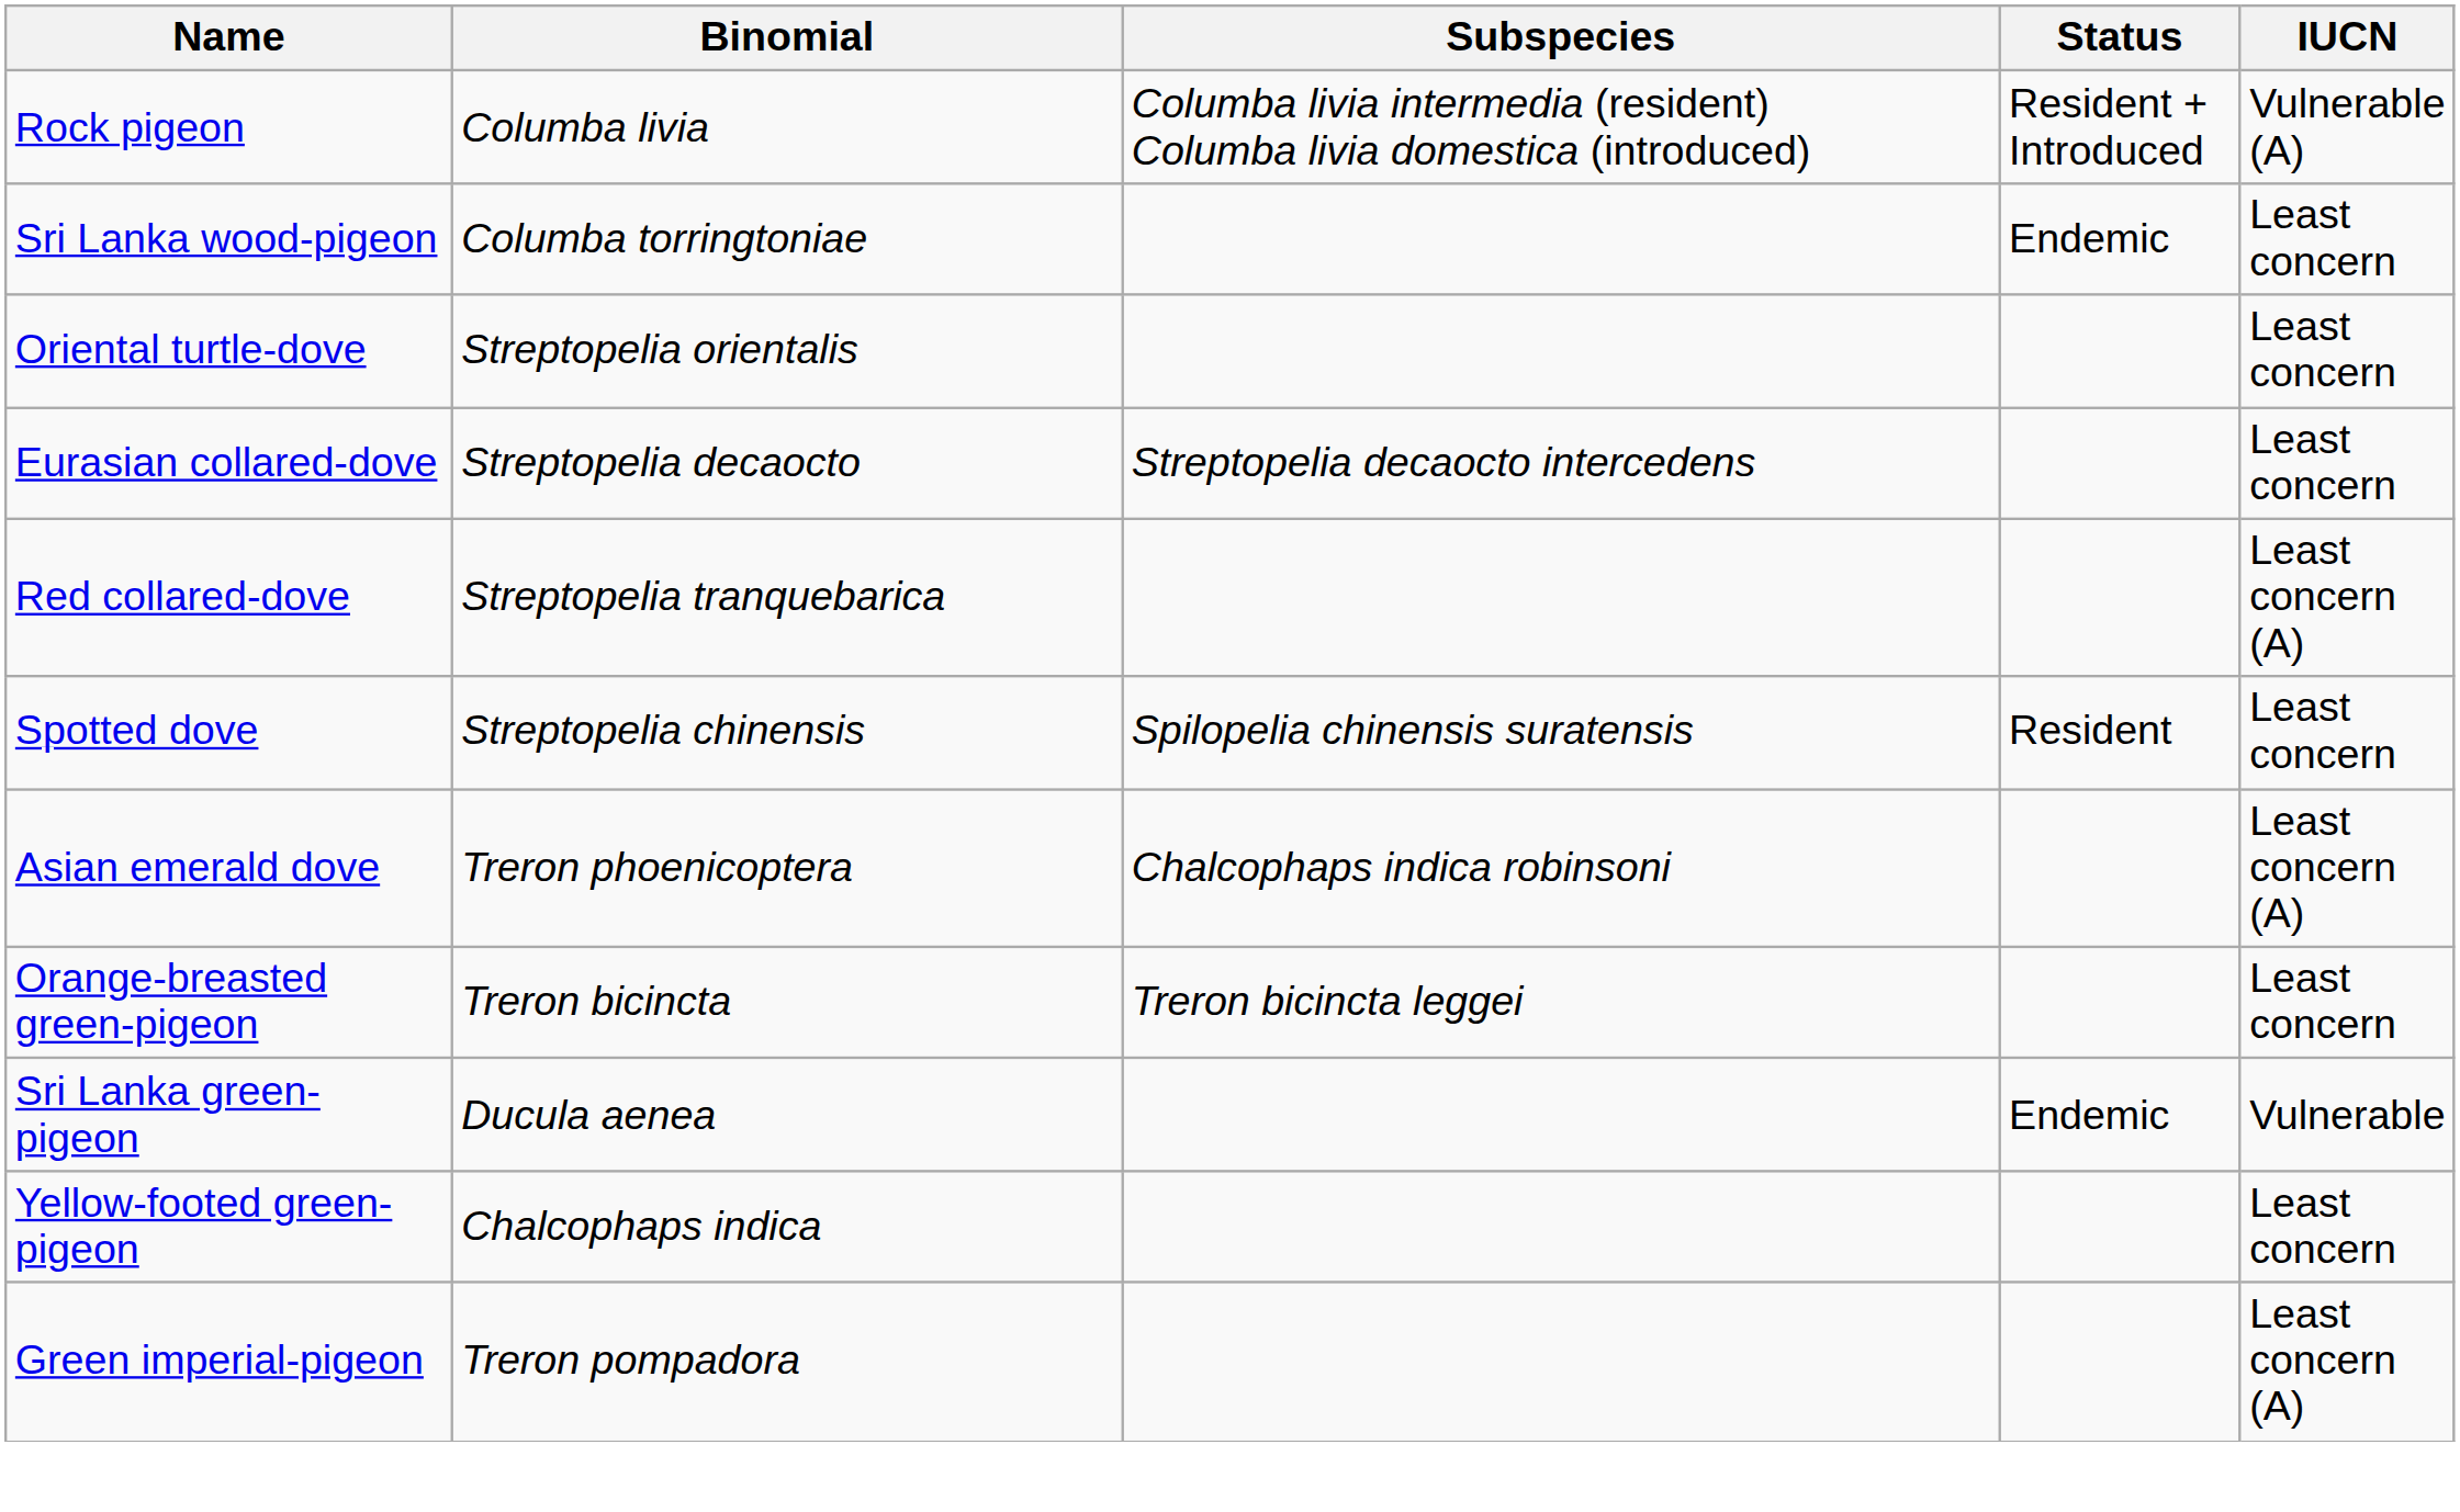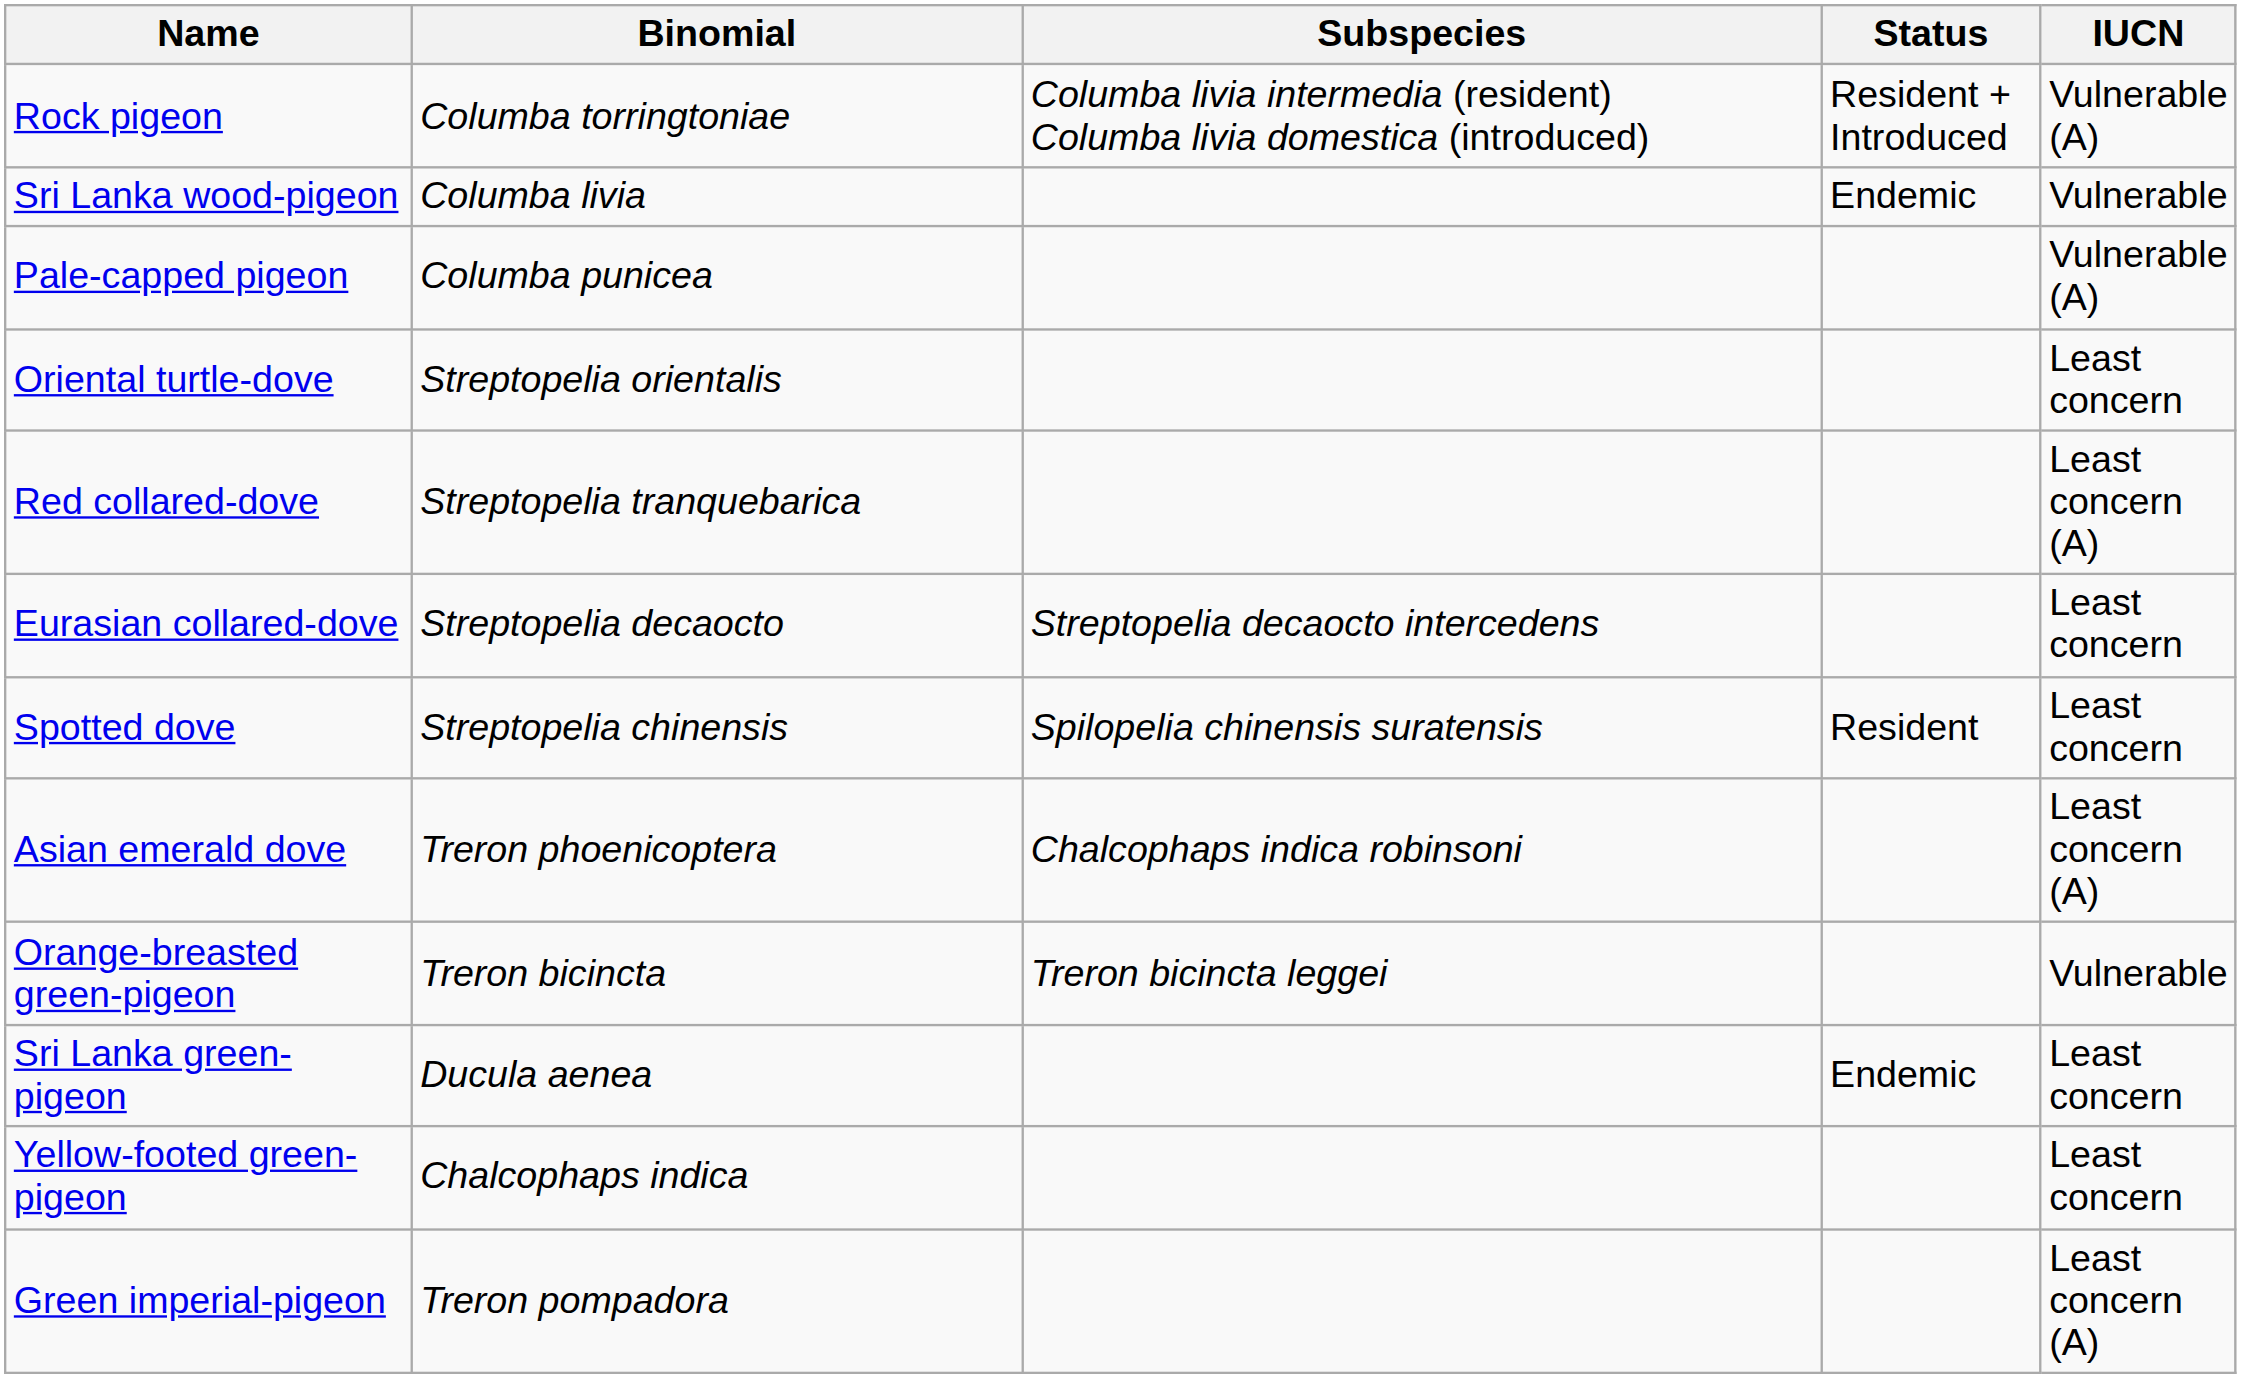 <table width=60% class="wikitable">
 <tr>
 <th width=20%>Name</th>
 <th width=30%>Binomial</th>
 <th width=40%>Subspecies</th>
 <th width=30%>Status</th>
 <th width=30%>IUCN</th>
 </tr>
 <tr>
 <td><a href='#'>Rock pigeon</a><br></td>
-<td><em>Columba livia</em></td>
+<td><em>Columba torringtoniae</em></td>
 <td><em>Columba livia intermedia</em> (resident)<br><em>Columba livia domestica</em> (introduced)</td>
 <td>Resident + Introduced</td>
 <td>Vulnerable<br>(A)</td>
 </tr>
 <tr>
 <td><a href='#'>Sri Lanka wood-pigeon</a><br></td>
-<td><em>Columba torringtoniae</em></td>
+<td><em>Columba livia</em></td>
 <td></td>
 <td>Endemic</td>
-<td>Least concern</td>
+<td>Vulnerable</td>
+</tr>
+<tr>
+<td><a href='#'>Pale-capped pigeon</a><br></td>
+<td><em>Columba punicea</em></td>
+<td></td>
+<td></td>
+<td>Vulnerable<br>(A)</td>
 </tr>
 <tr>
 <td><a href='#'>Oriental turtle-dove</a><br></td>
 <td><em>Streptopelia orientalis</em></td>
 <td></td>
 <td></td>
 <td>Least concern</td>
 </tr>
 <tr>
+<td><a href='#'>Red collared-dove</a><br></td>
+<td><em>Streptopelia tranquebarica</em></td>
+<td></td>
+<td></td>
+<td>Least concern<br>(A)</td>
+</tr>
+<tr>
 <td><a href='#'>Eurasian collared-dove</a><br></td>
 <td><em>Streptopelia decaocto</em></td>
 <td><em>Streptopelia decaocto intercedens</em></td>
 <td></td>
 <td>Least concern</td>
-</tr>
-<tr>
-<td><a href='#'>Red collared-dove</a><br></td>
-<td><em>Streptopelia tranquebarica</em></td>
-<td></td>
-<td></td>
-<td>Least concern<br>(A)</td>
 </tr>
 <tr>
 <td><a href='#'>Spotted dove</a><br></td>
 <td><em>Streptopelia chinensis</em></td>
 <td><em>Spilopelia chinensis suratensis</em></td>
 <td>Resident</td>
 <td>Least concern</td>
 </tr>
 <tr>
 <td><a href='#'>Asian emerald dove</a><br></td>
 <td><em>Treron phoenicoptera</em></td>
 <td><em>Chalcophaps indica robinsoni</em></td>
 <td></td>
 <td>Least concern<br>(A)</td>
 </tr>
 <tr>
 <td><a href='#'>Orange-breasted green-pigeon</a><br></td>
 <td><em>Treron bicincta</em></td>
 <td><em>Treron bicincta leggei</em></td>
 <td></td>
-<td>Least concern</td>
+<td>Vulnerable</td>
 </tr>
 <tr>
 <td><a href='#'>Sri Lanka green-pigeon</a><br></td>
 <td><em>Ducula aenea</em></td>
 <td></td>
 <td>Endemic</td>
-<td>Vulnerable</td>
+<td>Least concern</td>
 </tr>
 <tr>
 <td><a href='#'>Yellow-footed green-pigeon</a><br></td>
 <td><em>Chalcophaps indica</em></td>
 <td></td>
 <td></td>
 <td>Least concern</td>
 </tr>
 <tr>
 <td><a href='#'>Green imperial-pigeon</a><br></td>
 <td><em>Treron pompadora</em></td>
 <td></td>
 <td></td>
 <td>Least concern<br>(A)</td>
 </tr>
 </table>
